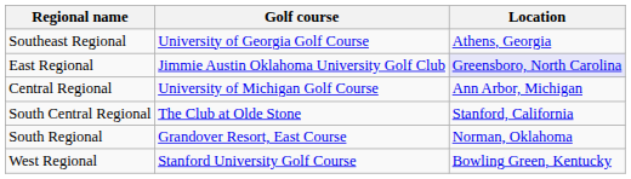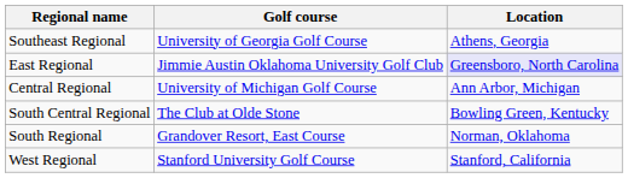 <table class="wikitable">
 <tr>
 <th>Regional name</th>
 <th>Golf course</th>
 <th>Location</th>
 </tr>
 <tr>
 <td>Southeast Regional</td>
 <td><a href='#'>University of Georgia Golf Course</a></td>
 <td><a href='#'>Athens, Georgia</a></td>
 </tr>
 <tr>
 <td>East Regional</td>
 <td><a href='#'>Jimmie Austin Oklahoma University Golf Club</a></td>
 <td style="background: lavender;"><a href='#'>Greensboro, North Carolina</a></td>
 </tr>
 <tr>
 <td>Central Regional</td>
 <td><a href='#'>University of Michigan Golf Course</a></td>
 <td><a href='#'>Ann Arbor, Michigan</a></td>
 </tr>
 <tr>
 <td>South Central Regional</td>
 <td><a href='#'>The Club at Olde Stone</a></td>
-<td><a href='#'>Stanford, California</a></td>
+<td><a href='#'>Bowling Green, Kentucky</a></td>
 </tr>
 <tr>
 <td>South Regional</td>
 <td><a href='#'>Grandover Resort, East Course</a></td>
 <td><a href='#'>Norman, Oklahoma</a></td>
 </tr>
 <tr>
 <td>West Regional</td>
 <td><a href='#'>Stanford University Golf Course</a></td>
-<td><a href='#'>Bowling Green, Kentucky</a></td>
+<td><a href='#'>Stanford, California</a></td>
 </tr>
 </table>
